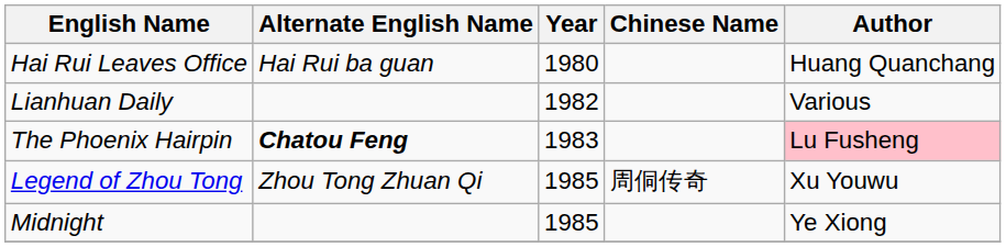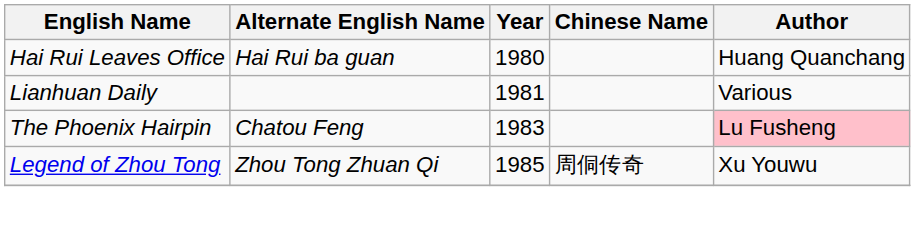 <table class="wikitable">
 <tr>
 <th>English Name</th>
 <th>Alternate English Name</th>
 <th>Year</th>
 <th>Chinese Name</th>
 <th>Author</th>
 </tr>
 <tr>
 <td><em>Hai Rui Leaves Office</em></td>
 <td><em>Hai Rui ba guan</em></td>
 <td>1980</td>
 <td></td>
 <td>Huang Quanchang</td>
 </tr>
 <tr>
 <td><em>Lianhuan Daily</em></td>
 <td></td>
-<td>1982</td>
+<td>1981</td>
 <td></td>
 <td>Various</td>
 </tr>
 <tr>
 <td><em>The Phoenix Hairpin</em></td>
-<td><strong><em>Chatou Feng</em></strong></td>
+<td><em>Chatou Feng</em></td>
 <td>1983</td>
 <td></td>
 <td style="background: pink;">Lu Fusheng</td>
 </tr>
 <tr>
 <td><em><a href='#'>Legend of Zhou Tong</a></em></td>
 <td><em>Zhou Tong Zhuan Qi</em></td>
 <td>1985</td>
 <td>周侗传奇</td>
 <td>Xu Youwu</td>
 </tr>
 <tr>
-<td><em>Midnight</em></td>
-<td></td>
-<td>1985</td>
-<td></td>
-<td>Ye Xiong</td>
-</tr>
-<tr>
 </tr>
 </table>
